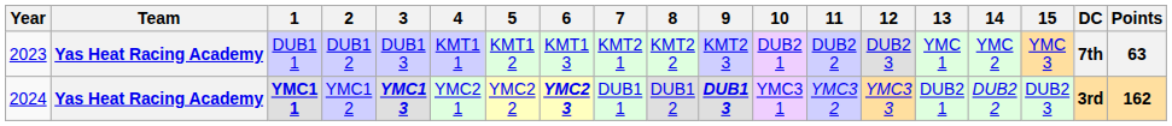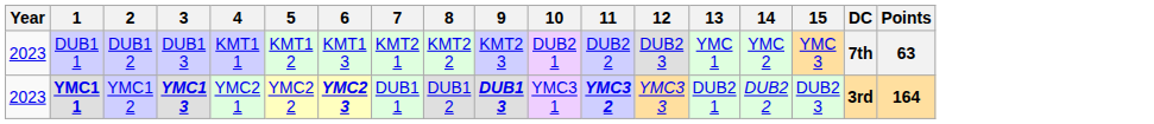 <table class="wikitable" style="text-align:center; font-size:85%">
 <tr>
 <th>Year</th>
-<th>Team</th>
 <th>1</th>
 <th>2</th>
 <th>3</th>
 <th>4</th>
 <th>5</th>
 <th>6</th>
 <th>7</th>
 <th>8</th>
 <th>9</th>
 <th>10</th>
 <th>11</th>
 <th>12</th>
 <th>13</th>
 <th>14</th>
 <th>15</th>
 <th>DC</th>
 <th>Points</th>
 </tr>
 <tr>
 <td><a href='#'>2023</a></td>
-<th nowrap><a href='#'>Yas Heat Racing Academy</a></th>
 <td style="background:#CFCFFF;"><a href='#'>DUB1<br>1</a><br> </td>
 <td style="background:#CFCFFF;"><a href='#'>DUB1<br>2</a> <br> </td>
 <td style="background:#CFCFFF;"><a href='#'>DUB1<br>3</a> <br> </td>
 <td style="background:#CFCFFF;"><a href='#'>KMT1<br>1</a> <br> </td>
 <td style="background:#DFFFDF;"><a href='#'>KMT1<br>2</a> <br> </td>
 <td style="background:#DFFFDF;"><a href='#'>KMT1<br>3</a> <br> </td>
 <td style="background:#DFFFDF;"><a href='#'>KMT2<br>1</a> <br> </td>
 <td style="background:#DFFFDF;"><a href='#'>KMT2<br>2</a><br> </td>
 <td style="background:#CFCFFF;"><a href='#'>KMT2<br>3</a> <br> </td>
 <td style="background:#EFCFFF;"><a href='#'>DUB2<br>1</a><br></td>
 <td style="background:#CFCFFF;"><a href='#'>DUB2<br>2</a><br></td>
 <td style="background:#DFDFDF;"><a href='#'>DUB2<br>3</a><br></td>
 <td style="background:#DFFFDF;"><a href='#'>YMC<br>1</a><br></td>
 <td style="background:#DFFFDF;"><a href='#'>YMC<br>2</a><br></td>
 <td style="background:#FFDF9F;"><a href='#'>YMC<br>3</a><br></td>
 <th>7th</th>
 <th>63</th>
 </tr>
 <tr>
-<td><a href='#'>2024</a></td>
-<th nowrap><a href='#'>Yas Heat Racing Academy</a></th>
+<td><a href='#'>2023</a></td>
 <td style="background:#DFDFDF;"><strong><a href='#'>YMC1<br>1</a></strong><br></td>
 <td style="background:#CFCFFF;"><a href='#'>YMC1<br>2</a><br></td>
 <td style="background:#DFDFDF;"><strong><em><a href='#'>YMC1<br>3</a></em></strong><br></td>
 <td style="background:#DFFFDF;"><a href='#'>YMC2<br>1</a><br></td>
 <td style="background:#FFFFBF;"><a href='#'>YMC2<br>2</a><br></td>
 <td style="background:#FFFFBF;"><strong><em><a href='#'>YMC2<br>3</a></em></strong><br></td>
 <td style="background:#DFFFDF;"><a href='#'>DUB1<br>1</a><br></td>
 <td style="background:#DFDFDF;"><a href='#'>DUB1<br>2</a><br></td>
 <td style="background:#DFDFDF;"><strong><em><a href='#'>DUB1<br>3</a></em><br></strong></td>
 <td style="background:#EFCFFF;"><a href='#'>YMC3<br>1</a><br></td>
-<td style="background:#CFCFFF;"><em><a href='#'>YMC3<br>2</a></em><br></td>
+<td style="background:#CFCFFF;"><strong><em><a href='#'>YMC3<br>2</a></em><br></strong></td>
 <td style="background:#FFDF9F;"><em><a href='#'>YMC3<br>3</a></em><br></td>
 <td style="background:#DFFFDF;"><a href='#'>DUB2<br>1</a><br></td>
 <td style="background:#DFFFDF;"><em><a href='#'>DUB2<br>2</a></em><br></td>
 <td style="background:#DFFFDF;"><a href='#'>DUB2<br>3</a><br></td>
 <th style="background:#FFDF9F;">3rd</th>
-<th style="background:#FFDF9F;">162</th>
+<th style="background:#FFDF9F;">164</th>
 </tr>
 </table>
